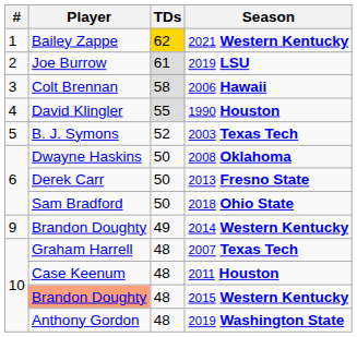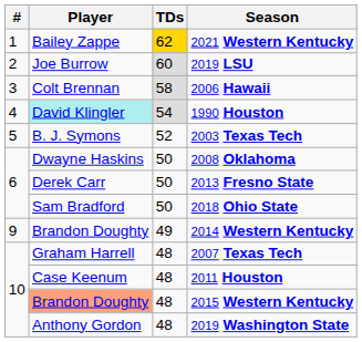 <table class="wikitable" style="font-size:90%; white-space: nowrap;">
 <tr>
 <th>#</th>
 <th>Player</th>
 <th>TDs</th>
 <th>Season</th>
 </tr>
 <tr>
 <td>1</td>
 <td><a href='#'>Bailey Zappe</a></td>
 <td style="background: #FFD700;">62</td>
 <td><small><a href='#'>2021</a></small> <strong><a href='#'>Western Kentucky</a></strong></td>
 </tr>
 <tr>
 <td>2</td>
 <td><a href='#'>Joe Burrow</a></td>
-<td style="background: #DDDDDD;">61</td>
+<td style="background: #DDDDDD;">60</td>
 <td><small><a href='#'>2019</a></small> <strong><a href='#'>LSU</a></strong></td>
 </tr>
 <tr>
 <td>3</td>
 <td><a href='#'>Colt Brennan</a></td>
 <td style="background: #DDDDDD;">58</td>
 <td><small><a href='#'>2006</a></small> <strong><a href='#'>Hawaii</a></strong></td>
 </tr>
 <tr>
 <td>4</td>
-<td><a href='#'>David Klingler</a></td>
-<td style="background: #DDDDDD;">55</td>
+<td style="background: paleturquoise;"><a href='#'>David Klingler</a></td>
+<td style="background: #DDDDDD;">54</td>
 <td><small><a href='#'>1990</a></small> <strong><a href='#'>Houston</a></strong></td>
 </tr>
 <tr>
 <td>5</td>
 <td><a href='#'>B. J. Symons</a></td>
 <td>52</td>
 <td><small><a href='#'>2003</a></small> <strong><a href='#'>Texas Tech</a></strong></td>
 </tr>
 <tr>
 <td rowspan=3>6</td>
 <td><a href='#'>Dwayne Haskins</a></td>
 <td>50</td>
 <td><small><a href='#'>2008</a></small> <strong><a href='#'>Oklahoma</a></strong></td>
 </tr>
 <tr>
 <td><a href='#'>Derek Carr</a></td>
 <td>50</td>
 <td><small><a href='#'>2013</a></small> <strong><a href='#'>Fresno State</a></strong></td>
 </tr>
 <tr>
 <td><a href='#'>Sam Bradford</a></td>
 <td>50</td>
 <td><small><a href='#'>2018</a></small> <strong><a href='#'>Ohio State</a></strong></td>
 </tr>
 <tr>
 <td>9</td>
 <td><a href='#'>Brandon Doughty</a></td>
 <td>49</td>
 <td><small><a href='#'>2014</a></small> <strong><a href='#'>Western Kentucky</a></strong></td>
 </tr>
 <tr>
 <td rowspan=4>10</td>
 <td><a href='#'>Graham Harrell</a></td>
 <td>48</td>
 <td><small><a href='#'>2007</a></small> <strong><a href='#'>Texas Tech</a></strong></td>
 </tr>
 <tr>
 <td><a href='#'>Case Keenum</a></td>
 <td>48</td>
 <td><small><a href='#'>2011</a></small> <strong><a href='#'>Houston</a></strong></td>
 </tr>
 <tr>
 <td style="background: lightsalmon;"><a href='#'>Brandon Doughty</a></td>
 <td>48</td>
 <td><small><a href='#'>2015</a></small> <strong><a href='#'>Western Kentucky</a></strong></td>
 </tr>
 <tr>
 <td><a href='#'>Anthony Gordon</a></td>
 <td>48</td>
 <td><small><a href='#'>2019</a></small> <strong><a href='#'>Washington State</a></strong></td>
 </tr>
 </table>
